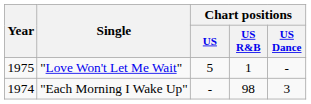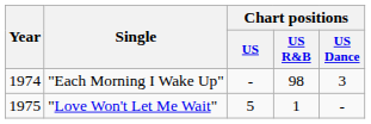 <table class="wikitable" style="text-align:center;">
 <tr>
 <th rowspan="2">Year</th>
 <th rowspan="2">Single</th>
 <th colspan="3">Chart positions</th>
 </tr>
 <tr style="font-size:smaller;">
 <th width="40"><a href='#'>US</a></th>
 <th width="40"><a href='#'>US<br>R&B</a></th>
 <th width="40"><a href='#'>US<br>Dance</a></th>
 </tr>
 <tr>
+<td rowspan="1">1974</td>
+<td align="left">"Each Morning I Wake Up"</td>
+<td>-</td>
+<td>98</td>
+<td>3</td>
+</tr>
+<tr>
 <td rowspan="1">1975</td>
 <td align="left">"<a href='#'>Love Won't Let Me Wait</a>"</td>
 <td>5</td>
 <td>1</td>
 <td>-</td>
 </tr>
-<tr>
-<td rowspan="1">1974</td>
-<td align="left">"Each Morning I Wake Up"</td>
-<td>-</td>
-<td>98</td>
-<td>3</td>
-</tr>
 </table>
